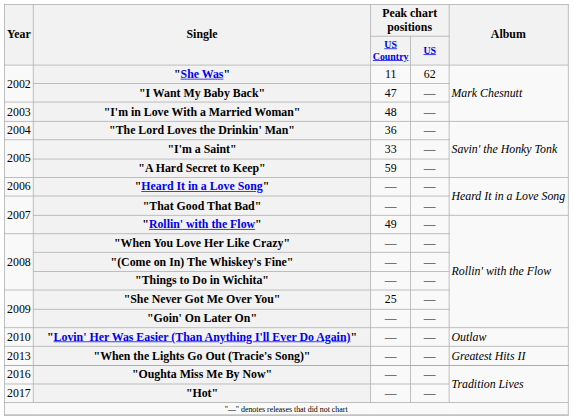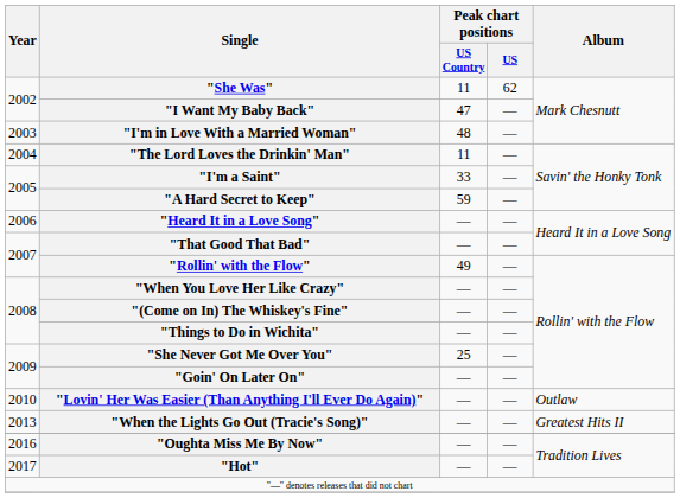 <table class="wikitable plainrowheaders" style="text-align:center;">
 <tr>
 <th rowspan="2">Year</th>
 <th rowspan="2" style="width:28em;">Single</th>
 <th colspan="2">Peak chart<br>positions</th>
 <th rowspan="2">Album</th>
 </tr>
 <tr style="font-size:smaller;">
 <th width="45"><a href='#'>US Country</a><br></th>
 <th width="45"><a href='#'>US</a><br></th>
 </tr>
 <tr>
 <td rowspan="2">2002</td>
 <th scope="row">"<a href='#'>She Was</a>"</th>
 <td>11</td>
 <td>62</td>
 <td align="left" rowspan="3"><em>Mark Chesnutt</em></td>
 </tr>
 <tr>
 <th scope="row">"I Want My Baby Back"</th>
 <td>47</td>
 <td>—</td>
 </tr>
 <tr>
 <td>2003</td>
 <th scope="row">"I'm in Love With a Married Woman"</th>
 <td>48</td>
 <td>—</td>
 </tr>
 <tr>
 <td>2004</td>
 <th scope="row">"The Lord Loves the Drinkin' Man"</th>
-<td>36</td>
+<td>11</td>
 <td>—</td>
 <td align="left" rowspan="3"><em>Savin' the Honky Tonk</em></td>
 </tr>
 <tr>
 <td rowspan="2">2005</td>
 <th scope="row">"I'm a Saint"</th>
 <td>33</td>
 <td>—</td>
 </tr>
 <tr>
 <th scope="row">"A Hard Secret to Keep"</th>
 <td>59</td>
 <td>—</td>
 </tr>
 <tr>
 <td>2006</td>
 <th scope="row">"<a href='#'>Heard It in a Love Song</a>"</th>
 <td>—</td>
 <td>—</td>
 <td align="left" rowspan="2"><em>Heard It in a Love Song</em></td>
 </tr>
 <tr>
 <td rowspan="2">2007</td>
 <th scope="row">"That Good That Bad"</th>
 <td>—</td>
 <td>—</td>
 </tr>
 <tr>
 <th scope="row">"<a href='#'>Rollin' with the Flow</a>"</th>
 <td>49</td>
 <td>—</td>
 <td align="left" rowspan="6"><em>Rollin' with the Flow</em></td>
 </tr>
 <tr>
 <td rowspan="3">2008</td>
 <th scope="row">"When You Love Her Like Crazy"</th>
 <td>—</td>
 <td>—</td>
 </tr>
 <tr>
 <th scope="row">"(Come on In) The Whiskey's Fine"</th>
 <td>—</td>
 <td>—</td>
 </tr>
 <tr>
 <th scope="row">"Things to Do in Wichita"</th>
 <td>—</td>
 <td>—</td>
 </tr>
 <tr>
 <td rowspan="2">2009</td>
 <th scope="row">"She Never Got Me Over You"</th>
 <td>25</td>
 <td>—</td>
 </tr>
 <tr>
 <th scope="row">"Goin' On Later On"</th>
 <td>—</td>
 <td>—</td>
 </tr>
 <tr>
 <td>2010</td>
 <th scope="row">"<a href='#'>Lovin' Her Was Easier (Than Anything I'll Ever Do Again)</a>"</th>
 <td>—</td>
 <td>—</td>
 <td align="left"><em>Outlaw</em></td>
 </tr>
 <tr>
 <td>2013</td>
 <th scope="row">"When the Lights Go Out (Tracie's Song)"</th>
 <td>—</td>
 <td>—</td>
 <td align="left"><em>Greatest Hits II</em></td>
 </tr>
 <tr>
 </tr>
 <tr>
 <td>2016</td>
 <th scope="row">"Oughta Miss Me By Now"</th>
 <td>—</td>
 <td>—</td>
 <td align="left" rowspan="2"><em>Tradition Lives</em></td>
 </tr>
 <tr>
 <td>2017</td>
 <th scope="row">"Hot"</th>
 <td>—</td>
 <td>—</td>
 </tr>
 <tr>
 <td colspan="10" style="font-size:8pt">"—" denotes releases that did not chart</td>
 </tr>
 <tr>
 </tr>
 </table>
